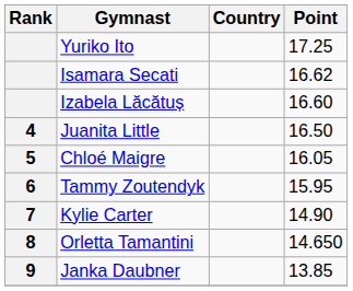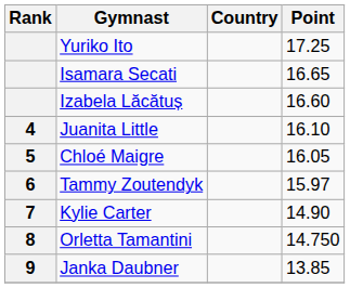 <table class="wikitable sortable">
 <tr>
 <th>Rank</th>
 <th>Gymnast</th>
 <th>Country</th>
 <th>Point</th>
 </tr>
 <tr>
 <th></th>
 <td><a href='#'>Yuriko Ito</a></td>
 <td></td>
 <td>17.25</td>
 </tr>
 <tr>
 <th></th>
 <td><a href='#'>Isamara Secati</a></td>
 <td></td>
-<td>16.62</td>
+<td>16.65</td>
 </tr>
 <tr>
 <th></th>
 <td><a href='#'>Izabela Lăcătuș</a></td>
 <td></td>
 <td>16.60</td>
 </tr>
 <tr>
 <th>4</th>
 <td><a href='#'>Juanita Little</a></td>
 <td></td>
-<td>16.50</td>
+<td>16.10</td>
 </tr>
 <tr>
 <th>5</th>
 <td><a href='#'>Chloé Maigre</a></td>
 <td></td>
 <td>16.05</td>
 </tr>
 <tr>
 <th>6</th>
 <td><a href='#'>Tammy Zoutendyk</a></td>
 <td></td>
-<td>15.95</td>
+<td>15.97</td>
 </tr>
 <tr>
 <th>7</th>
 <td><a href='#'>Kylie Carter</a></td>
 <td></td>
 <td>14.90</td>
 </tr>
 <tr>
 <th>8</th>
 <td><a href='#'>Orletta Tamantini</a></td>
 <td></td>
-<td>14.650</td>
+<td>14.750</td>
 </tr>
 <tr>
 <th>9</th>
 <td><a href='#'>Janka Daubner</a></td>
 <td></td>
 <td>13.85</td>
 </tr>
 <tr>
 </tr>
 </table>
